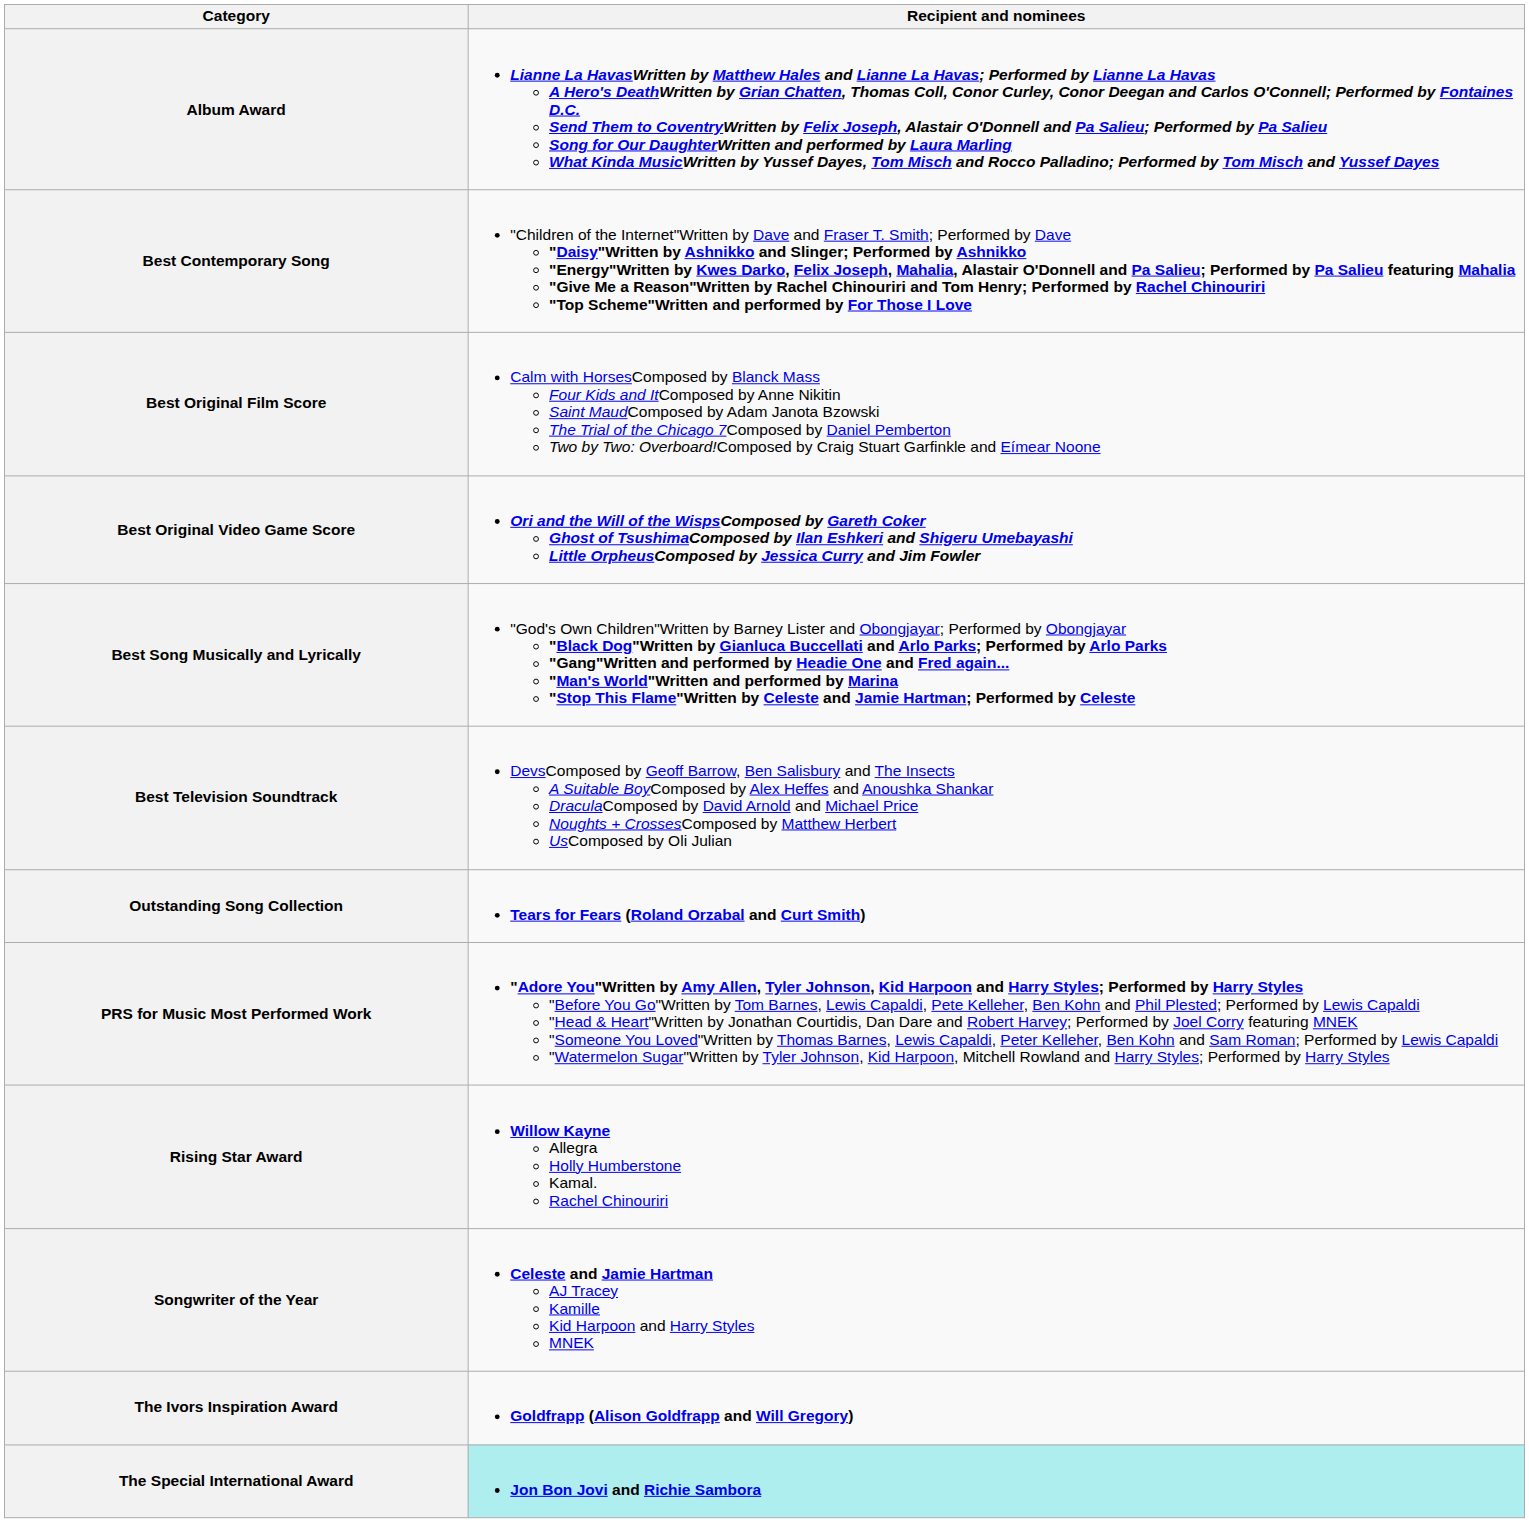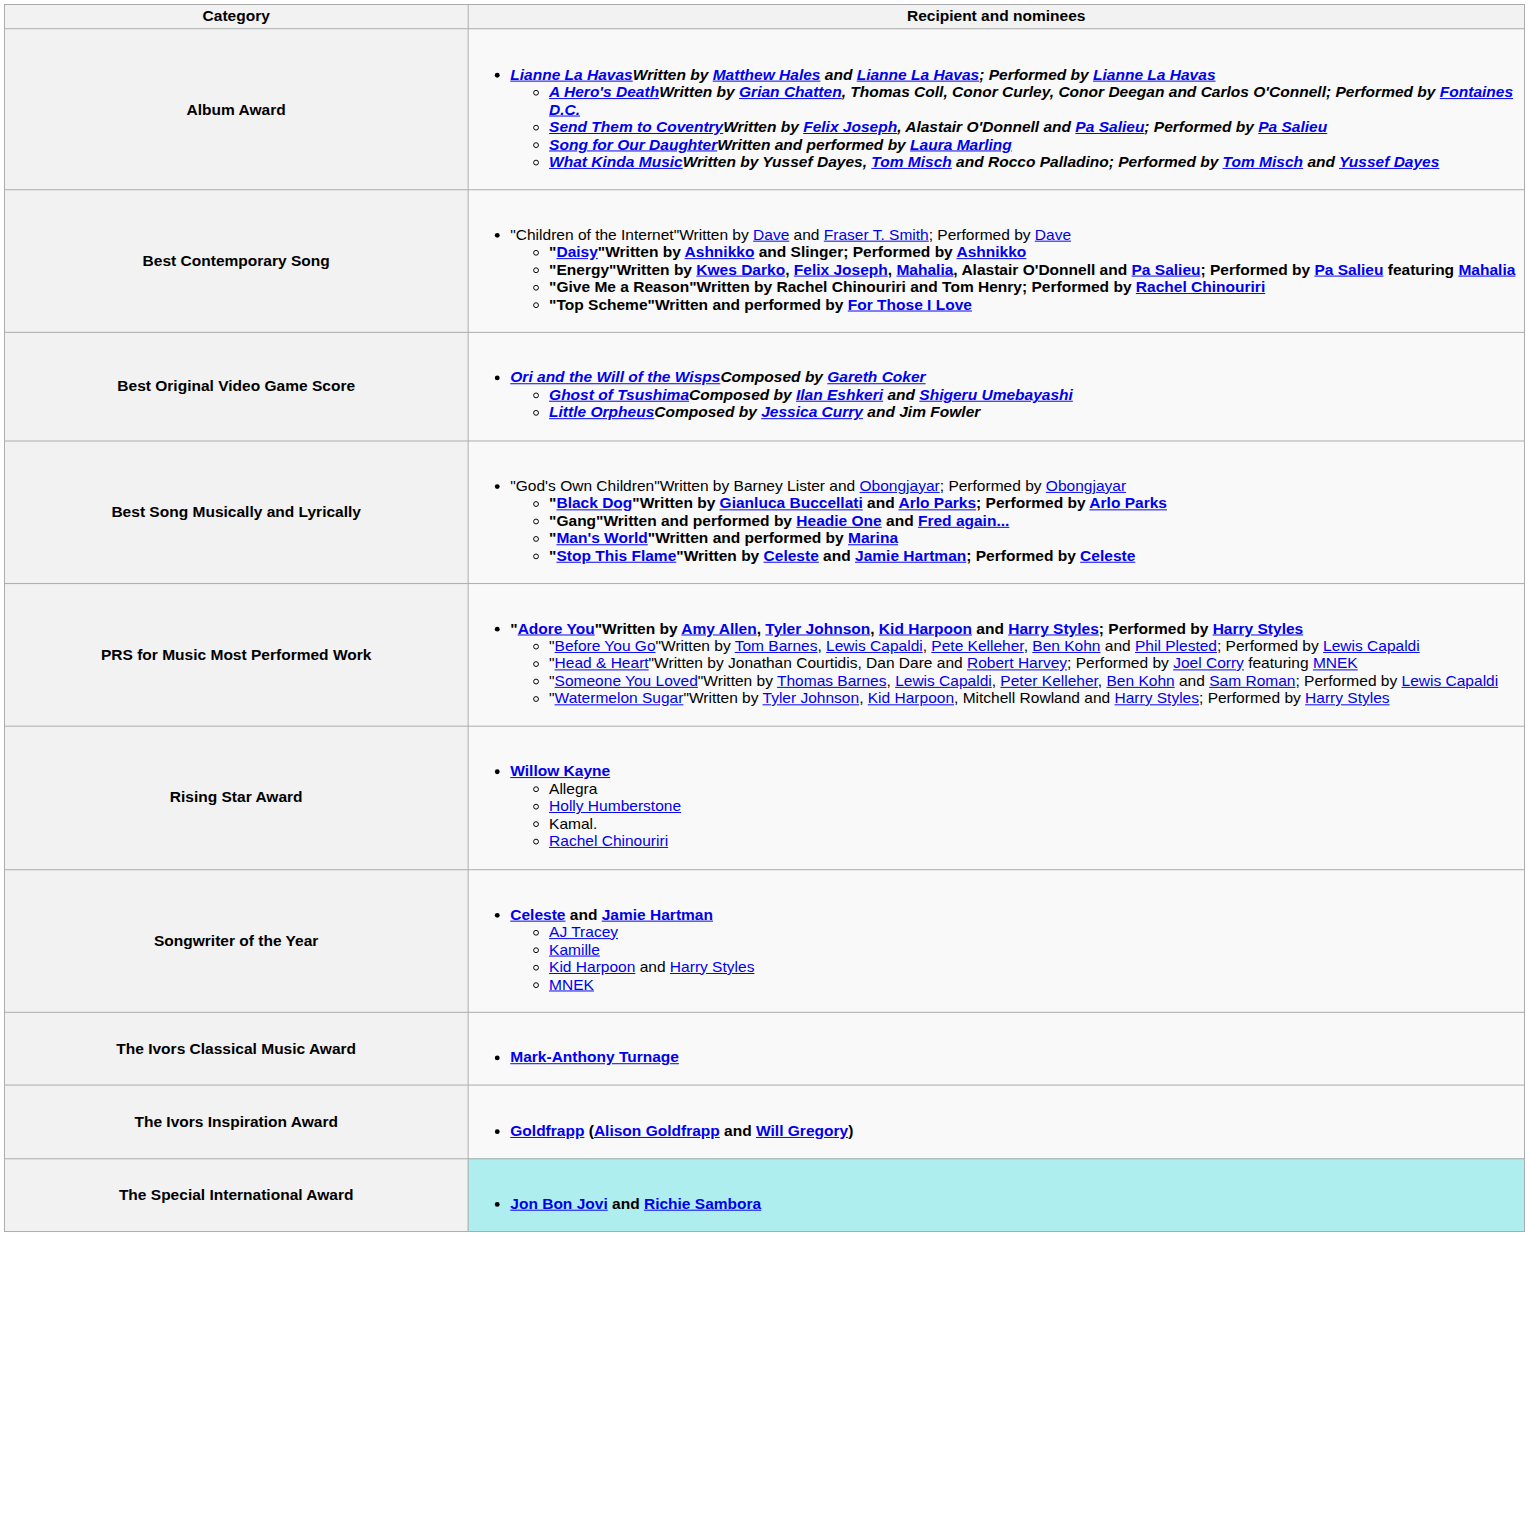 <table class="wikitable">
 <tr>
 <th width="25%">Category</th>
 <th width="57%">Recipient and nominees</th>
 </tr>
 <tr>
 <th scope="row">Album Award</th>
 <td><br><ul><li><strong><em><a href='#'>Lianne La Havas</a><em>Written by <a href='#'>Matthew Hales</a> and <a href='#'>Lianne La Havas</a>; Performed by <a href='#'>Lianne La Havas</a><strong><ul><li></em><a href='#'>A Hero's Death</a><em>Written by <a href='#'>Grian Chatten</a>, Thomas Coll, Conor Curley, Conor Deegan and Carlos O'Connell; Performed by <a href='#'>Fontaines D.C.</a></li><li></em><a href='#'>Send Them to Coventry</a><em>Written by <a href='#'>Felix Joseph</a>, Alastair O'Donnell and <a href='#'>Pa Salieu</a>; Performed by <a href='#'>Pa Salieu</a></li><li></em><a href='#'>Song for Our Daughter</a><em>Written and performed by <a href='#'>Laura Marling</a></li><li></em><a href='#'>What Kinda Music</a><em>Written by Yussef Dayes, <a href='#'>Tom Misch</a> and Rocco Palladino; Performed by <a href='#'>Tom Misch</a> and <a href='#'>Yussef Dayes</a></li></ul></li></ul></td>
 </tr>
 <tr>
 <th scope="row">Best Contemporary Song</th>
 <td><br><ul><li></strong>"Children of the Internet"Written by <a href='#'>Dave</a> and <a href='#'>Fraser T. Smith</a>; Performed by <a href='#'>Dave</a><strong><ul><li>"<a href='#'>Daisy</a>"Written by <a href='#'>Ashnikko</a> and Slinger; Performed by <a href='#'>Ashnikko</a></li><li>"Energy"Written by <a href='#'>Kwes Darko</a>, <a href='#'>Felix Joseph</a>, <a href='#'>Mahalia</a>, Alastair O'Donnell and <a href='#'>Pa Salieu</a>; Performed by <a href='#'>Pa Salieu</a> featuring <a href='#'>Mahalia</a></li><li>"Give Me a Reason"Written by Rachel Chinouriri and Tom Henry; Performed by <a href='#'>Rachel Chinouriri</a></li><li>"Top Scheme"Written and performed by <a href='#'>For Those I Love</a></li></ul></li></ul></td>
 </tr>
 <tr>
-<th scope="row">Best Original Film Score</th>
-<td><br><ul><li></em></strong><a href='#'>Calm with Horses</a></em>Composed by <a href='#'>Blanck Mass</a></strong><ul><li><em><a href='#'>Four Kids and It</a></em>Composed by Anne Nikitin</li><li><em><a href='#'>Saint Maud</a></em>Composed by Adam Janota Bzowski</li><li><em><a href='#'>The Trial of the Chicago 7</a></em>Composed by <a href='#'>Daniel Pemberton</a></li><li><em>Two by Two: Overboard!</em>Composed by Craig Stuart Garfinkle and <a href='#'>Eímear Noone</a></li></ul></li></ul></td>
-</tr>
-<tr>
 <th scope="row">Best Original Video Game Score</th>
 <td><br><ul><li><strong><em><a href='#'>Ori and the Will of the Wisps</a><em>Composed by <a href='#'>Gareth Coker</a><strong><ul><li></em><a href='#'>Ghost of Tsushima</a><em>Composed by <a href='#'>Ilan Eshkeri</a> and <a href='#'>Shigeru Umebayashi</a></li><li></em><a href='#'>Little Orpheus</a><em>Composed by <a href='#'>Jessica Curry</a> and Jim Fowler</li></ul></li></ul></td>
 </tr>
 <tr>
 <th scope="row">Best Song Musically and Lyrically</th>
 <td><br><ul><li></strong>"God's Own Children"Written by Barney Lister and <a href='#'>Obongjayar</a>; Performed by <a href='#'>Obongjayar</a><strong><ul><li>"<a href='#'>Black Dog</a>"Written by <a href='#'>Gianluca Buccellati</a> and <a href='#'>Arlo Parks</a>; Performed by <a href='#'>Arlo Parks</a></li><li>"Gang"Written and performed by <a href='#'>Headie One</a> and <a href='#'>Fred again...</a></li><li>"<a href='#'>Man's World</a>"Written and performed by <a href='#'>Marina</a></li><li>"<a href='#'>Stop This Flame</a>"Written by <a href='#'>Celeste</a> and <a href='#'>Jamie Hartman</a>; Performed by <a href='#'>Celeste</a></li></ul></li></ul></td>
-</tr>
-<tr>
-<th scope="row">Best Television Soundtrack</th>
-<td><br><ul><li></em></strong><a href='#'>Devs</a></em>Composed by <a href='#'>Geoff Barrow</a>, <a href='#'>Ben Salisbury</a> and <a href='#'>The Insects</a></strong><ul><li><em><a href='#'>A Suitable Boy</a></em>Composed by <a href='#'>Alex Heffes</a> and <a href='#'>Anoushka Shankar</a></li><li><em><a href='#'>Dracula</a></em>Composed by <a href='#'>David Arnold</a> and <a href='#'>Michael Price</a></li><li><em><a href='#'>Noughts + Crosses</a></em>Composed by <a href='#'>Matthew Herbert</a></li><li><em><a href='#'>Us</a></em>Composed by Oli Julian</li></ul></li></ul></td>
-</tr>
-<tr>
-<th scope="row">Outstanding Song Collection</th>
-<td><br><ul><li><strong><a href='#'>Tears for Fears</a> (<a href='#'>Roland Orzabal</a> and <a href='#'>Curt Smith</a>)</strong></li></ul></td>
 </tr>
 <tr>
 <th scope="row">PRS for Music Most Performed Work</th>
 <td><br><ul><li><strong>"<a href='#'>Adore You</a>"Written by <a href='#'>Amy Allen</a>, <a href='#'>Tyler Johnson</a>, <a href='#'>Kid Harpoon</a> and <a href='#'>Harry Styles</a>; Performed by <a href='#'>Harry Styles</a></strong><ul><li>"<a href='#'>Before You Go</a>"Written by <a href='#'>Tom Barnes</a>, <a href='#'>Lewis Capaldi</a>, <a href='#'>Pete Kelleher</a>, <a href='#'>Ben Kohn</a> and <a href='#'>Phil Plested</a>; Performed by <a href='#'>Lewis Capaldi</a></li><li>"<a href='#'>Head & Heart</a>"Written by Jonathan Courtidis, Dan Dare and <a href='#'>Robert Harvey</a>; Performed by <a href='#'>Joel Corry</a> featuring <a href='#'>MNEK</a></li><li>"<a href='#'>Someone You Loved</a>"Written by <a href='#'>Thomas Barnes</a>, <a href='#'>Lewis Capaldi</a>, <a href='#'>Peter Kelleher</a>, <a href='#'>Ben Kohn</a> and <a href='#'>Sam Roman</a>; Performed by <a href='#'>Lewis Capaldi</a></li><li>"<a href='#'>Watermelon Sugar</a>"Written by <a href='#'>Tyler Johnson</a>, <a href='#'>Kid Harpoon</a>, Mitchell Rowland and <a href='#'>Harry Styles</a>; Performed by <a href='#'>Harry Styles</a></li></ul></li></ul></td>
 </tr>
 <tr>
 <th scope="row">Rising Star Award</th>
 <td><br><ul><li><strong><a href='#'>Willow Kayne</a></strong><ul><li>Allegra</li><li><a href='#'>Holly Humberstone</a></li><li>Kamal.</li><li><a href='#'>Rachel Chinouriri</a></li></ul></li></ul></td>
 </tr>
 <tr>
 <th scope="row">Songwriter of the Year</th>
 <td><br><ul><li><strong><a href='#'>Celeste</a> and <a href='#'>Jamie Hartman</a></strong><ul><li><a href='#'>AJ Tracey</a></li><li><a href='#'>Kamille</a></li><li><a href='#'>Kid Harpoon</a> and <a href='#'>Harry Styles</a></li><li><a href='#'>MNEK</a></li></ul></li></ul></td>
 </tr>
 <tr>
+<th scope="row">The Ivors Classical Music Award</th>
+<td><br><ul><li><strong><a href='#'>Mark-Anthony Turnage</a></strong></li></ul></td>
+</tr>
+<tr>
 <th scope="row">The Ivors Inspiration Award</th>
 <td><br><ul><li><strong><a href='#'>Goldfrapp</a> (<a href='#'>Alison Goldfrapp</a> and <a href='#'>Will Gregory</a>)</strong></li></ul></td>
 </tr>
 <tr>
 <th scope="row">The Special International Award</th>
 <td style="background: paleturquoise;"><br><ul><li><strong><a href='#'>Jon Bon Jovi</a> and <a href='#'>Richie Sambora</a></strong></li></ul></td>
 </tr>
 </table>
